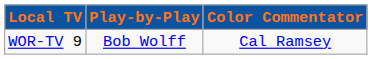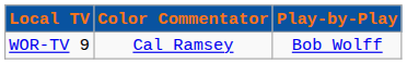 <table class="wikitable">
 <tr>
 <th style="color:#FF7518; background:#0953a0;">Local TV</th>
+<th style="color:#FF7518; background:#0953a0;">Color Commentator</th>
 <th style="color:#FF7518; background:#0953a0;">Play-by-Play</th>
-<th style="color:#FF7518; background:#0953a0;">Color Commentator</th>
 </tr>
 <tr style="text-align: center">
 <td><a href='#'>WOR-TV</a> 9</td>
+<td><a href='#'>Cal Ramsey</a></td>
 <td><a href='#'>Bob Wolff</a></td>
-<td><a href='#'>Cal Ramsey</a></td>
 </tr>
 </table>
